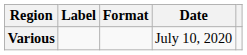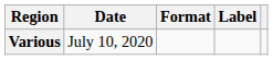 <table class="wikitable plainrowheaders">
 <tr>
 <th scope="col">Region</th>
+<th scope="col">Date</th>
+<th scope="col">Format</th>
 <th scope="col">Label</th>
-<th scope="col">Format</th>
-<th scope="col">Date</th>
 <th scope="col"></th>
 </tr>
 <tr>
 <th scope="row">Various</th>
+<td>July 10, 2020</td>
 <td></td>
 <td></td>
-<td>July 10, 2020</td>
 <td style="text-align:center;"></td>
 </tr>
 </table>
